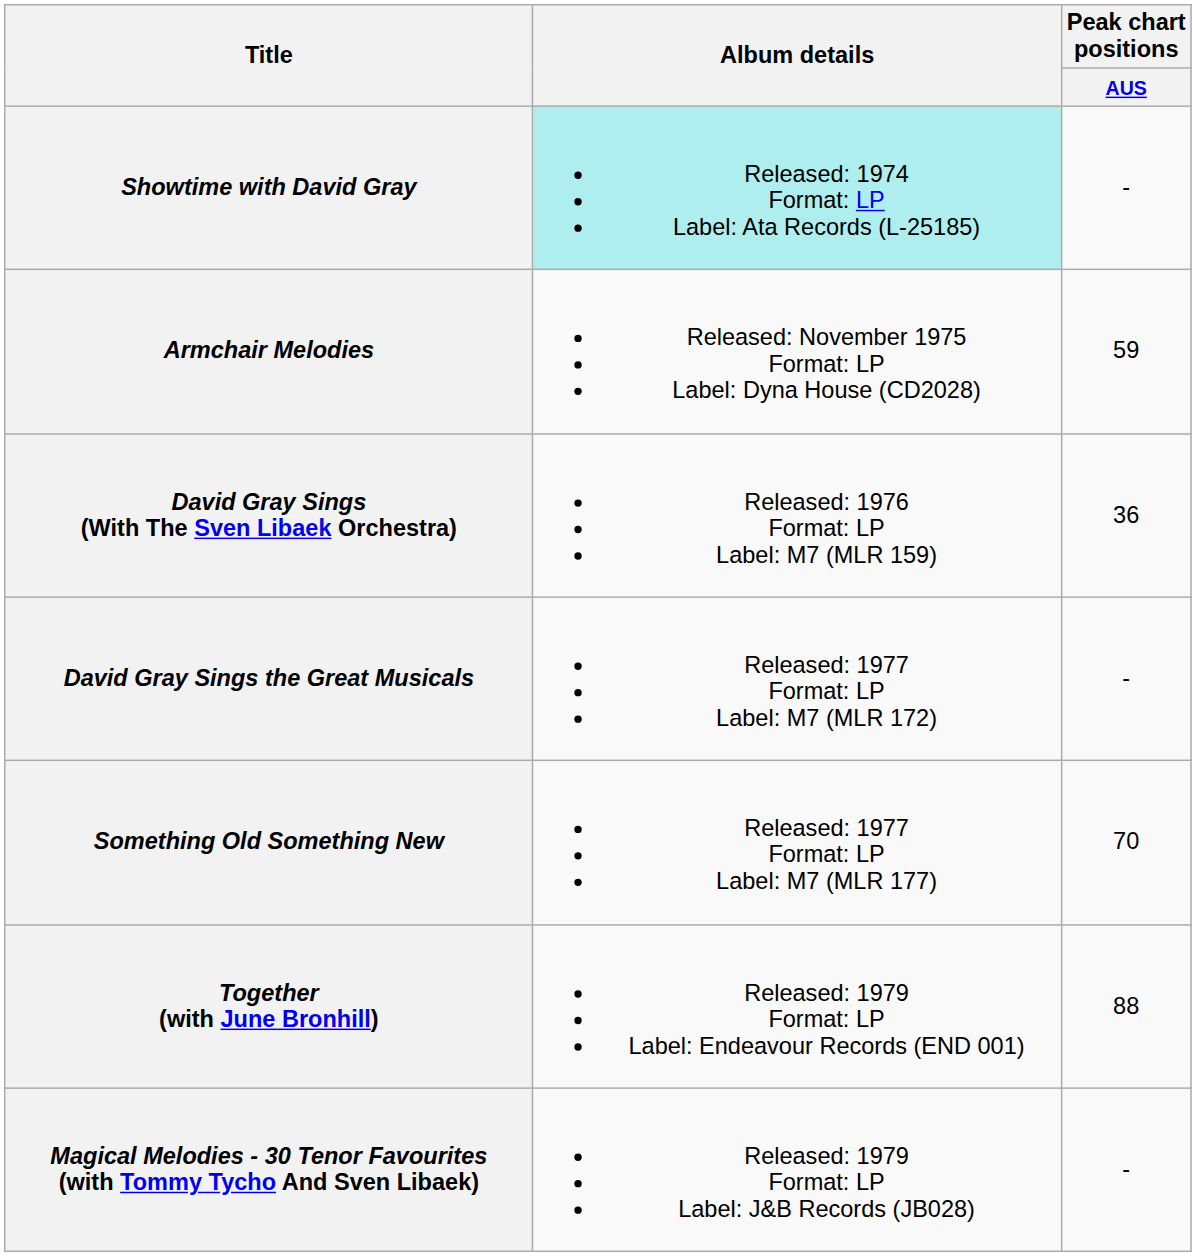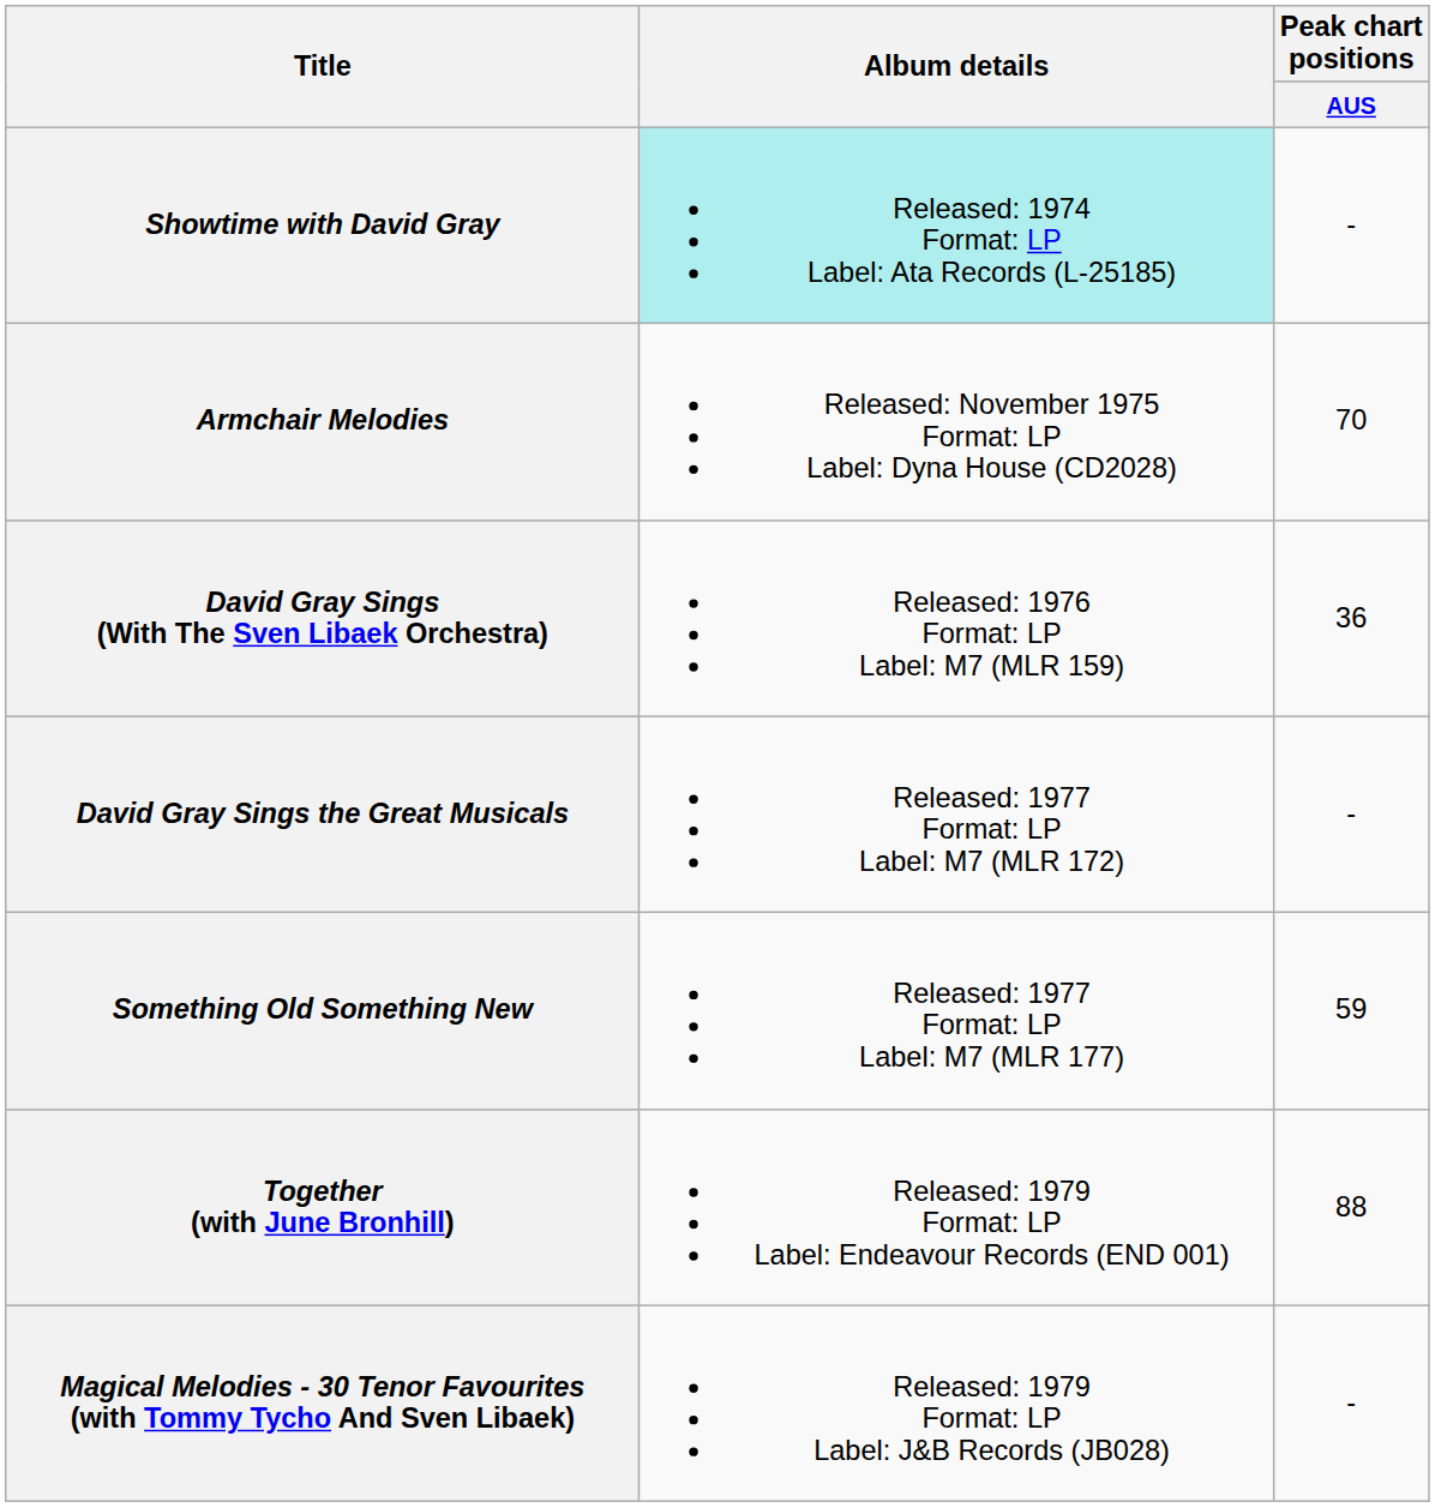 <table class="wikitable plainrowheaders" style="text-align:center;" border="1">
 <tr>
 <th scope="col" rowspan="2" style="width:22em;">Title</th>
 <th scope="col" rowspan="2" style="width:22em;">Album details</th>
 <th scope="col" colspan="1">Peak chart<br>positions</th>
 </tr>
 <tr>
 <th scope="col" style="text-align:center;"><small><a href='#'>AUS</a><br></small></th>
 </tr>
 <tr>
 <th scope="row"><em>Showtime with David Gray</em></th>
 <td style="background: paleturquoise;"><br><ul><li>Released: 1974</li><li>Format: <a href='#'>LP</a></li><li>Label: Ata Records (L-25185)</li></ul></td>
 <td align="center">-</td>
 </tr>
 <tr>
 <th scope="row"><em>Armchair Melodies </em></th>
 <td><br><ul><li>Released: November 1975</li><li>Format: LP</li><li>Label: Dyna House (CD2028)</li></ul></td>
-<td align="center">59</td>
+<td align="center">70</td>
 </tr>
 <tr>
 <th scope="row"><em>David Gray Sings</em> <br> (With The <a href='#'>Sven Libaek</a> Orchestra)</th>
 <td><br><ul><li>Released: 1976</li><li>Format: LP</li><li>Label: M7 (MLR 159)</li></ul></td>
 <td align="center">36</td>
 </tr>
 <tr>
 <th scope="row"><em>David Gray Sings the Great Musicals</em></th>
 <td><br><ul><li>Released: 1977</li><li>Format: LP</li><li>Label: M7 (MLR 172)</li></ul></td>
 <td align="center">-</td>
 </tr>
 <tr>
 <th scope="row"><em>Something Old Something New</em></th>
 <td><br><ul><li>Released: 1977</li><li>Format: LP</li><li>Label: M7 (MLR 177)</li></ul></td>
-<td align="center">70</td>
+<td align="center">59</td>
 </tr>
 <tr>
 <th scope="row"><em>Together</em> <br>(with <a href='#'>June Bronhill</a>)</th>
 <td><br><ul><li>Released: 1979</li><li>Format: LP</li><li>Label: Endeavour Records (END 001)</li></ul></td>
 <td align="center">88</td>
 </tr>
 <tr>
 <th scope="row"><em>Magical Melodies - 30 Tenor Favourites </em> <br>(with <a href='#'>Tommy Tycho</a> And Sven Libaek)</th>
 <td><br><ul><li>Released: 1979</li><li>Format: LP</li><li>Label: J&B Records (JB028)</li></ul></td>
 <td align="center">-</td>
 </tr>
 </table>
